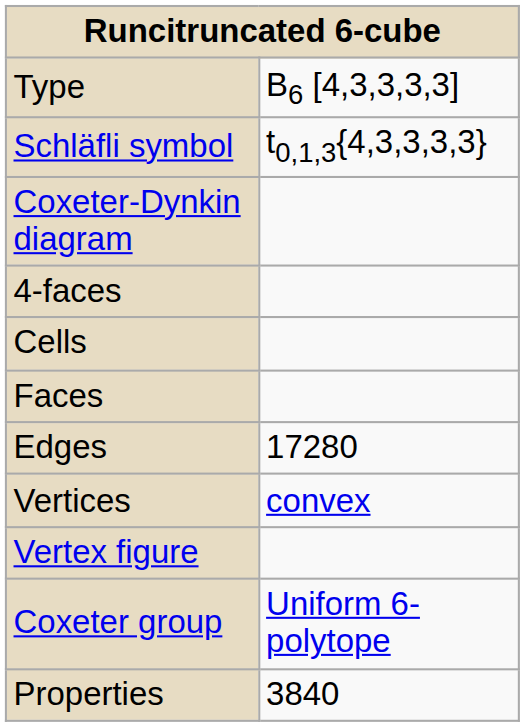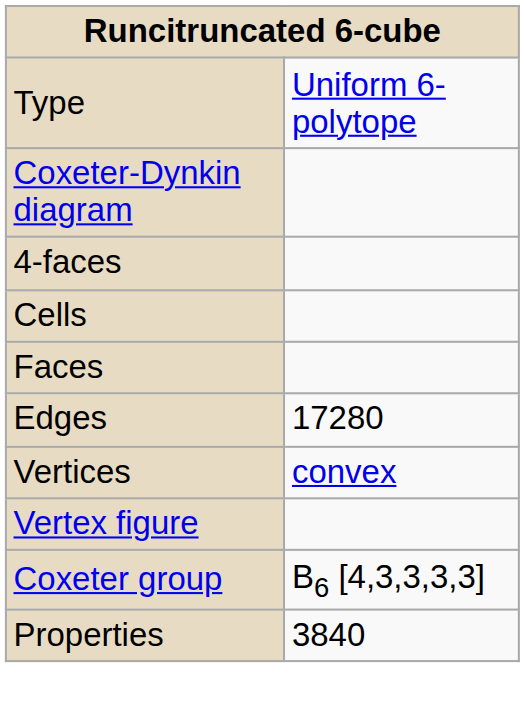 <table class="wikitable" align="right" style="margin-left:10px" width="250">
 <tr>
 <td bgcolor=#e7dcc3 align=center colspan=2><strong>Runcitruncated 6-cube</strong></td>
 </tr>
 <tr>
 <td bgcolor=#e7dcc3>Type</td>
-<td>B<sub>6</sub> [4,3,3,3,3]</td>
-</tr>
-<tr>
-<td bgcolor=#e7dcc3><a href='#'>Schläfli symbol</a></td>
-<td>t<sub>0,1,3</sub>{4,3,3,3,3}</td>
+<td><a href='#'>Uniform 6-polytope</a></td>
 </tr>
 <tr>
 <td bgcolor=#e7dcc3><a href='#'>Coxeter-Dynkin diagram</a></td>
 <td></td>
 </tr>
 <tr>
 <td bgcolor=#e7dcc3>4-faces</td>
 <td></td>
 </tr>
 <tr>
 <td bgcolor=#e7dcc3>Cells</td>
 <td></td>
 </tr>
 <tr>
 <td bgcolor=#e7dcc3>Faces</td>
 <td></td>
 </tr>
 <tr>
 <td bgcolor=#e7dcc3>Edges</td>
 <td>17280</td>
 </tr>
 <tr>
 <td bgcolor=#e7dcc3>Vertices</td>
 <td><a href='#'>convex</a></td>
 </tr>
 <tr>
 <td bgcolor=#e7dcc3><a href='#'>Vertex figure</a></td>
 <td></td>
 </tr>
 <tr>
 <td bgcolor=#e7dcc3><a href='#'>Coxeter group</a></td>
-<td><a href='#'>Uniform 6-polytope</a></td>
+<td>B<sub>6</sub> [4,3,3,3,3]</td>
 </tr>
 <tr>
 <td bgcolor=#e7dcc3>Properties</td>
 <td>3840</td>
 </tr>
 </table>
